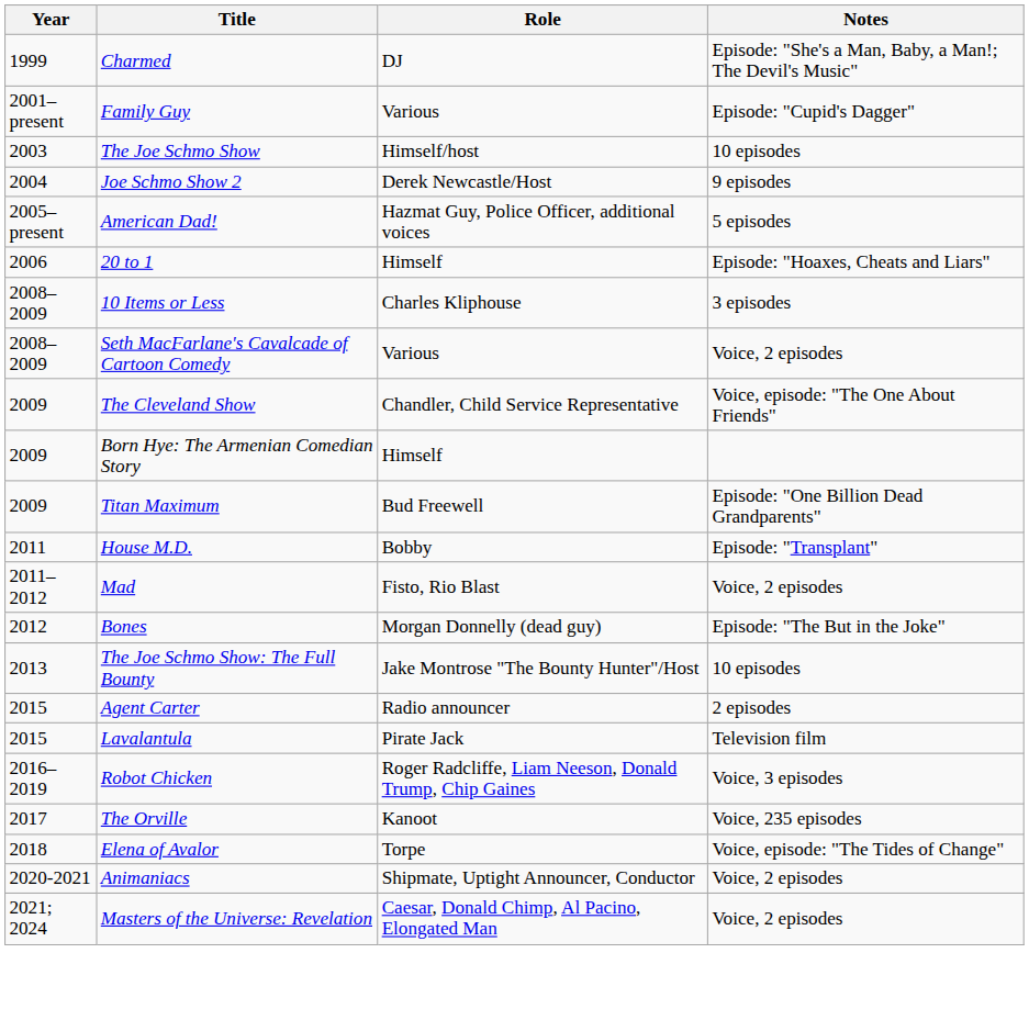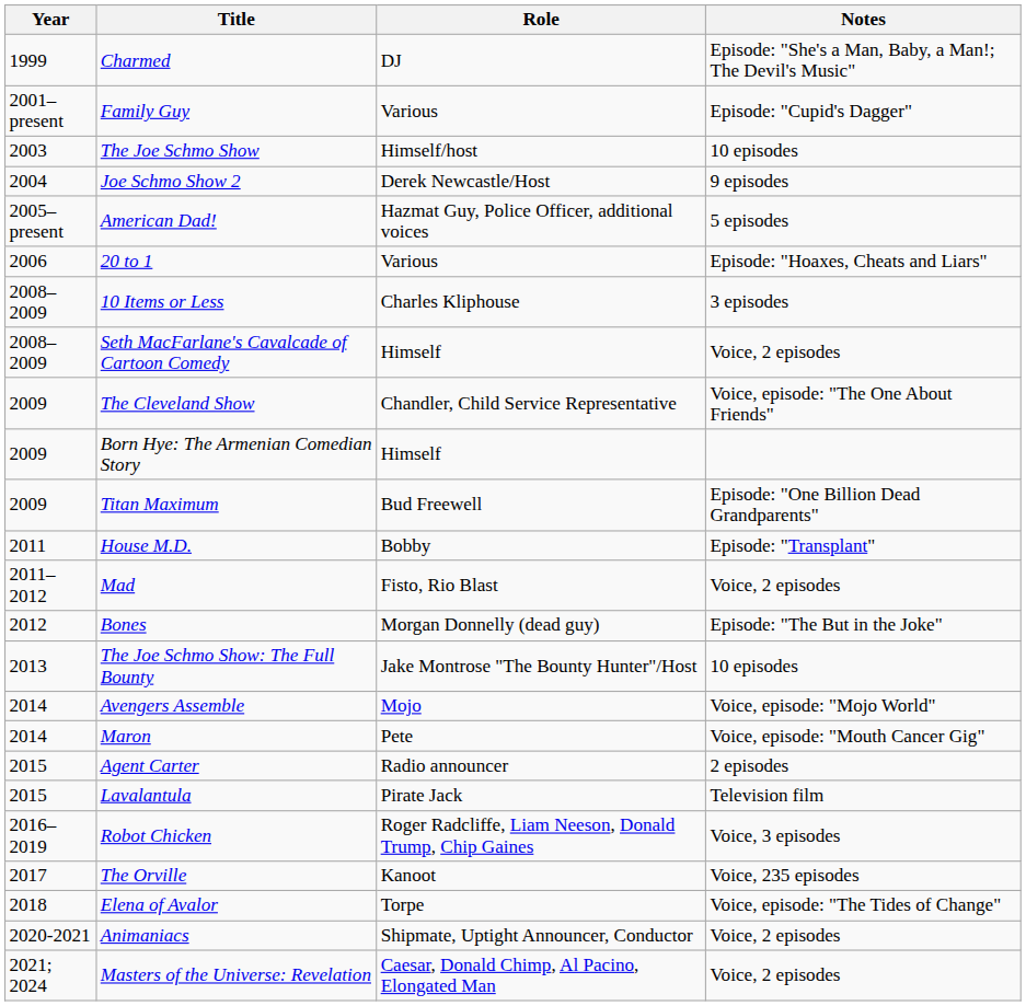 <table class="wikitable sortable">
 <tr>
 <th>Year</th>
 <th>Title</th>
 <th>Role</th>
 <th class="unsortable">Notes</th>
 </tr>
 <tr>
 <td>1999</td>
 <td><em><a href='#'>Charmed</a></em></td>
 <td>DJ</td>
 <td>Episode: "She's a Man, Baby, a Man!; The Devil's Music"</td>
 </tr>
 <tr>
 <td>2001–present</td>
 <td><em><a href='#'>Family Guy</a></em></td>
 <td>Various</td>
 <td>Episode: "Cupid's Dagger"</td>
 </tr>
 <tr>
 <td>2003</td>
 <td><em><a href='#'>The Joe Schmo Show</a></em></td>
 <td>Himself/host</td>
 <td>10 episodes</td>
 </tr>
 <tr>
 <td>2004</td>
 <td><em><a href='#'>Joe Schmo Show 2</a></em></td>
 <td>Derek Newcastle/Host</td>
 <td>9 episodes</td>
 </tr>
 <tr>
 <td>2005–present</td>
 <td><em><a href='#'>American Dad!</a></em></td>
 <td>Hazmat Guy, Police Officer, additional voices</td>
 <td>5 episodes</td>
 </tr>
 <tr>
 <td>2006</td>
 <td><em><a href='#'>20 to 1</a></em></td>
-<td>Himself</td>
+<td>Various</td>
 <td>Episode: "Hoaxes, Cheats and Liars"</td>
 </tr>
 <tr>
 <td>2008–2009</td>
 <td><em><a href='#'>10 Items or Less</a></em></td>
 <td>Charles Kliphouse</td>
 <td>3 episodes</td>
 </tr>
 <tr>
 <td>2008–2009</td>
 <td><em><a href='#'>Seth MacFarlane's Cavalcade of Cartoon Comedy</a></em></td>
-<td>Various</td>
+<td>Himself</td>
 <td>Voice, 2 episodes</td>
 </tr>
 <tr>
 <td>2009</td>
 <td><em><a href='#'>The Cleveland Show</a></em></td>
 <td>Chandler, Child Service Representative</td>
 <td>Voice, episode: "The One About Friends"</td>
 </tr>
 <tr>
 <td>2009</td>
 <td><em>Born Hye: The Armenian Comedian Story</em></td>
 <td>Himself</td>
 <td></td>
 </tr>
 <tr>
 <td>2009</td>
 <td><em><a href='#'>Titan Maximum</a></em></td>
 <td>Bud Freewell</td>
 <td>Episode: "One Billion Dead Grandparents"</td>
 </tr>
 <tr>
 <td>2011</td>
 <td><em><a href='#'>House M.D.</a></em></td>
 <td>Bobby</td>
 <td>Episode: "<a href='#'>Transplant</a>"</td>
 </tr>
 <tr>
 <td>2011–2012</td>
 <td><em><a href='#'>Mad</a></em></td>
 <td>Fisto, Rio Blast</td>
 <td>Voice, 2 episodes</td>
 </tr>
 <tr>
 <td>2012</td>
 <td><em><a href='#'>Bones</a></em></td>
 <td>Morgan Donnelly (dead guy)</td>
 <td>Episode: "The But in the Joke"</td>
 </tr>
 <tr>
 <td>2013</td>
 <td><em><a href='#'>The Joe Schmo Show: The Full Bounty</a></em></td>
 <td>Jake Montrose "The Bounty Hunter"/Host</td>
 <td>10 episodes</td>
 </tr>
 <tr>
+<td>2014</td>
+<td><em><a href='#'>Avengers Assemble</a></em></td>
+<td><a href='#'>Mojo</a></td>
+<td>Voice, episode: "Mojo World"</td>
+</tr>
+<tr>
+<td>2014</td>
+<td><em><a href='#'>Maron</a></em></td>
+<td>Pete</td>
+<td>Voice, episode: "Mouth Cancer Gig"</td>
+</tr>
+<tr>
 <td>2015</td>
 <td><em><a href='#'>Agent Carter</a></em></td>
 <td>Radio announcer</td>
 <td>2 episodes</td>
 </tr>
 <tr>
 <td>2015</td>
 <td><em><a href='#'>Lavalantula</a></em></td>
 <td>Pirate Jack</td>
 <td>Television film</td>
 </tr>
 <tr>
 <td>2016–2019</td>
 <td><em><a href='#'>Robot Chicken</a></em></td>
 <td>Roger Radcliffe, <a href='#'>Liam Neeson</a>, <a href='#'>Donald Trump</a>, <a href='#'>Chip Gaines</a></td>
 <td>Voice, 3 episodes</td>
 </tr>
 <tr>
 <td>2017</td>
 <td><em><a href='#'>The Orville</a></em></td>
 <td>Kanoot</td>
 <td>Voice, 235 episodes</td>
 </tr>
 <tr>
 <td>2018</td>
 <td><em><a href='#'>Elena of Avalor</a></em></td>
 <td>Torpe</td>
 <td>Voice, episode: "The Tides of Change"</td>
 </tr>
 <tr>
 <td>2020-2021</td>
 <td><em><a href='#'>Animaniacs</a></em></td>
 <td>Shipmate, Uptight Announcer, Conductor</td>
 <td>Voice, 2 episodes</td>
 </tr>
 <tr>
 <td>2021; 2024</td>
 <td><em><a href='#'>Masters of the Universe: Revelation</a></em></td>
 <td><a href='#'>Caesar</a>, <a href='#'>Donald Chimp</a>, <a href='#'>Al Pacino</a>, <a href='#'>Elongated Man</a></td>
 <td>Voice, 2 episodes</td>
 </tr>
 </table>
